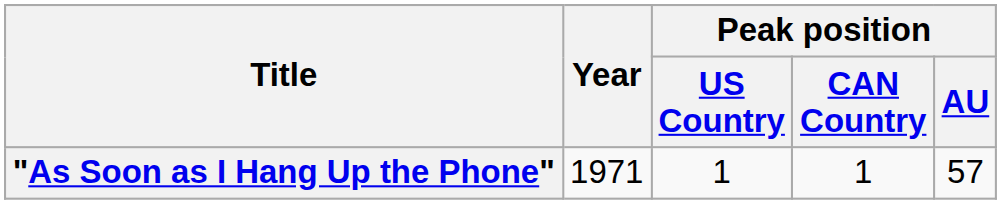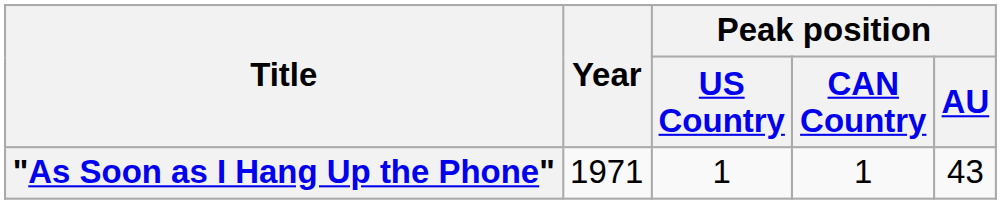 <table class="wikitable plainrowheaders" style="text-align:center;">
 <tr>
 <th scope="col" rowspan = "2">Title</th>
 <th scope="col" rowspan = "2">Year</th>
 <th scope="col" colspan="3">Peak position</th>
 </tr>
 <tr>
 <th><a href='#'>US<br>Country</a><br></th>
 <th scope="col"><a href='#'>CAN<br>Country</a><br></th>
 <th><a href='#'>AU</a></th>
 </tr>
 <tr>
 <th scope = "row">"<a href='#'>As Soon as I Hang Up the Phone</a>"</th>
 <td>1971</td>
 <td>1</td>
 <td>1</td>
-<td>57</td>
+<td>43</td>
 </tr>
 </table>
